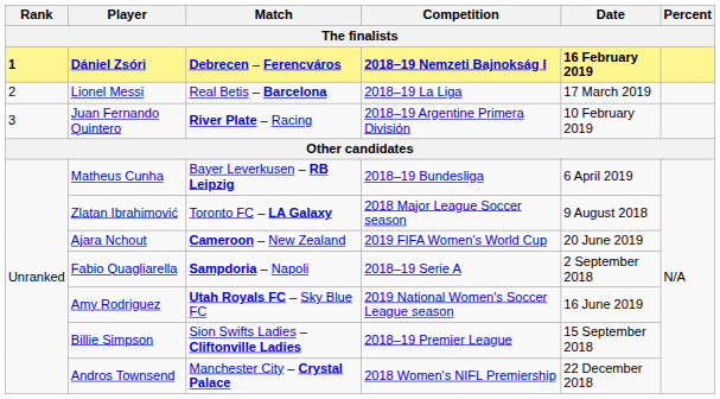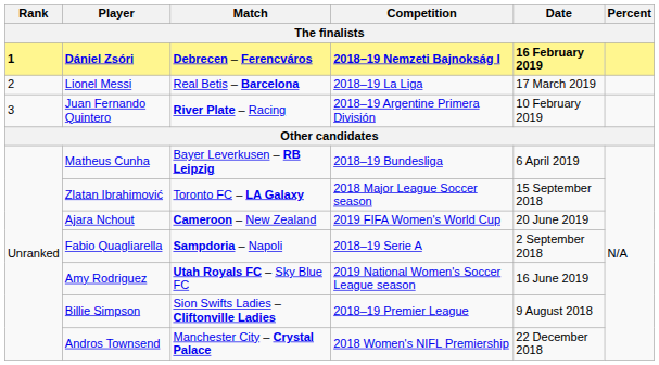 <table class="wikitable">
 <tr>
 <th>Rank</th>
 <th>Player</th>
 <th>Match</th>
 <th>Competition</th>
 <th>Date</th>
 <th>Percent</th>
 </tr>
 <tr>
 <th colspan="7">The finalists</th>
 </tr>
 <tr style="background-color: #FFF68F;">
 <td><strong>1</strong></td>
 <td> <strong><a href='#'>Dániel Zsóri</a></strong></td>
 <td><strong><a href='#'>Debrecen</a></strong> – <strong><a href='#'>Ferencváros</a></strong></td>
 <td><strong><a href='#'>2018–19 Nemzeti Bajnokság I</a></strong></td>
 <td><strong>16 February 2019</strong></td>
 <td></td>
 </tr>
 <tr>
 <td>2</td>
 <td> <a href='#'>Lionel Messi</a></td>
 <td><a href='#'>Real Betis</a> – <strong><a href='#'>Barcelona</a></strong></td>
 <td><a href='#'>2018–19 La Liga</a></td>
 <td>17 March 2019</td>
 <td></td>
 </tr>
 <tr>
 <td>3</td>
 <td> <a href='#'>Juan Fernando Quintero</a></td>
 <td><strong><a href='#'>River Plate</a></strong> – <a href='#'>Racing</a></td>
 <td><a href='#'>2018–19 Argentine Primera División</a></td>
 <td>10 February 2019</td>
 <td></td>
 </tr>
 <tr>
 <th colspan="7">Other candidates</th>
 </tr>
 <tr>
 <td rowspan="7">Unranked</td>
 <td> <a href='#'>Matheus Cunha</a></td>
 <td><a href='#'>Bayer Leverkusen</a> – <strong><a href='#'>RB Leipzig</a></strong></td>
 <td><a href='#'>2018–19 Bundesliga</a></td>
 <td>6 April 2019</td>
 <td rowspan="7">N/A</td>
 </tr>
 <tr>
 <td> <a href='#'>Zlatan Ibrahimović</a></td>
 <td><a href='#'>Toronto FC</a> – <strong><a href='#'>LA Galaxy</a></strong></td>
 <td><a href='#'>2018 Major League Soccer season</a></td>
-<td>9 August 2018</td>
+<td>15 September 2018</td>
 </tr>
 <tr>
 <td> <a href='#'>Ajara Nchout</a></td>
 <td><strong><a href='#'>Cameroon</a></strong> – <a href='#'>New Zealand</a></td>
 <td><a href='#'>2019 FIFA Women's World Cup</a></td>
 <td>20 June 2019</td>
 </tr>
 <tr>
 <td> <a href='#'>Fabio Quagliarella</a></td>
 <td><strong><a href='#'>Sampdoria</a></strong> – <a href='#'>Napoli</a></td>
 <td><a href='#'>2018–19 Serie A</a></td>
 <td>2 September 2018</td>
 </tr>
 <tr>
 <td> <a href='#'>Amy Rodriguez</a></td>
 <td><strong><a href='#'>Utah Royals FC</a></strong> – <a href='#'>Sky Blue FC</a></td>
 <td><a href='#'>2019 National Women's Soccer League season</a></td>
 <td>16 June 2019</td>
 </tr>
 <tr>
 <td> <a href='#'>Billie Simpson</a></td>
 <td><a href='#'>Sion Swifts Ladies</a> – <strong><a href='#'>Cliftonville Ladies</a></strong></td>
 <td><a href='#'>2018–19 Premier League</a></td>
-<td>15 September 2018</td>
+<td>9 August 2018</td>
 </tr>
 <tr>
 <td> <a href='#'>Andros Townsend</a></td>
 <td><a href='#'>Manchester City</a> – <strong><a href='#'>Crystal Palace</a></strong></td>
 <td><a href='#'>2018 Women's NIFL Premiership</a></td>
 <td>22 December 2018</td>
 </tr>
 </table>
